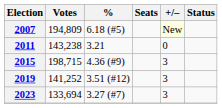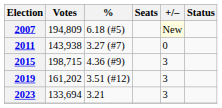 <table class="wikitable" text-align:left;">
 <tr>
 <th>Election</th>
 <th>Votes</th>
 <th>%</th>
 <th>Seats</th>
 <th>+/–</th>
 <th>Status</th>
 </tr>
 <tr>
 <th><a href='#'>2007</a></th>
 <td>194,809</td>
 <td>6.18 	 (#5)</td>
 <td></td>
 <td style="background: lightyellow;">New</td>
 <td></td>
 </tr>
 <tr>
 <th><a href='#'>2011</a></th>
-<td>143,238</td>
-<td>3.21</td>
+<td>143,938</td>
+<td>3.27 (#7)</td>
 <td></td>
 <td> 0</td>
 <td></td>
 </tr>
 <tr>
 <th><a href='#'>2015</a></th>
 <td>198,715</td>
 <td>4.36 	 (#9)</td>
 <td></td>
 <td> 3</td>
 <td></td>
 </tr>
 <tr>
 <th><a href='#'>2019</a></th>
-<td>141,252</td>
+<td>161,202</td>
 <td>3.51 	 (#12)</td>
 <td></td>
 <td> 3</td>
 <td></td>
 </tr>
 <tr>
 <th><a href='#'>2023</a></th>
 <td>133,694</td>
-<td>3.27 (#7)</td>
+<td>3.21</td>
 <td></td>
 <td> 3</td>
 <td></td>
 </tr>
 <tr>
 </tr>
 </table>
